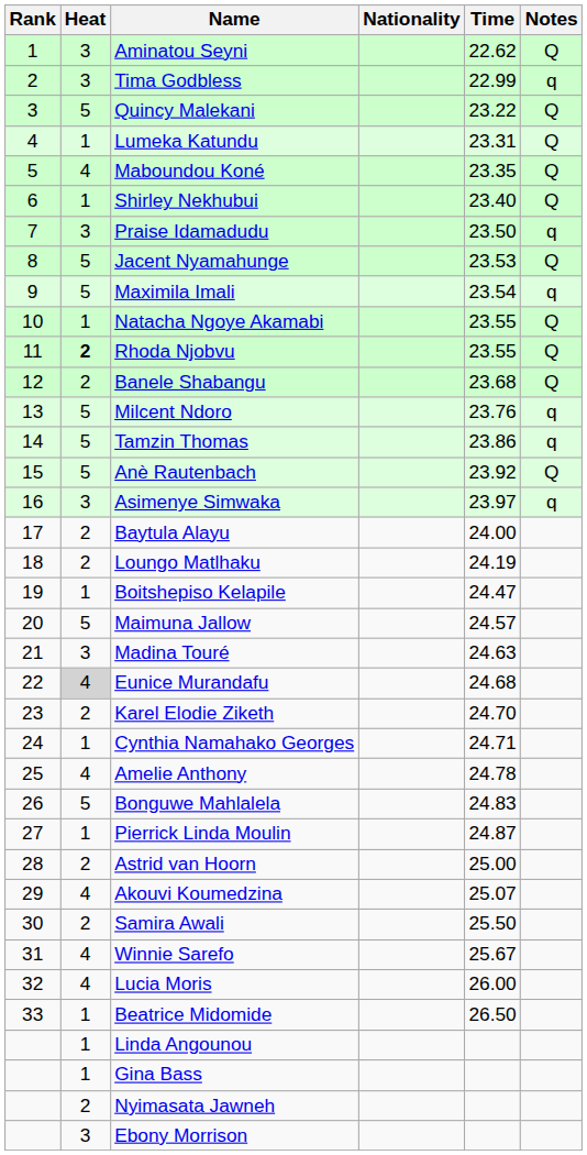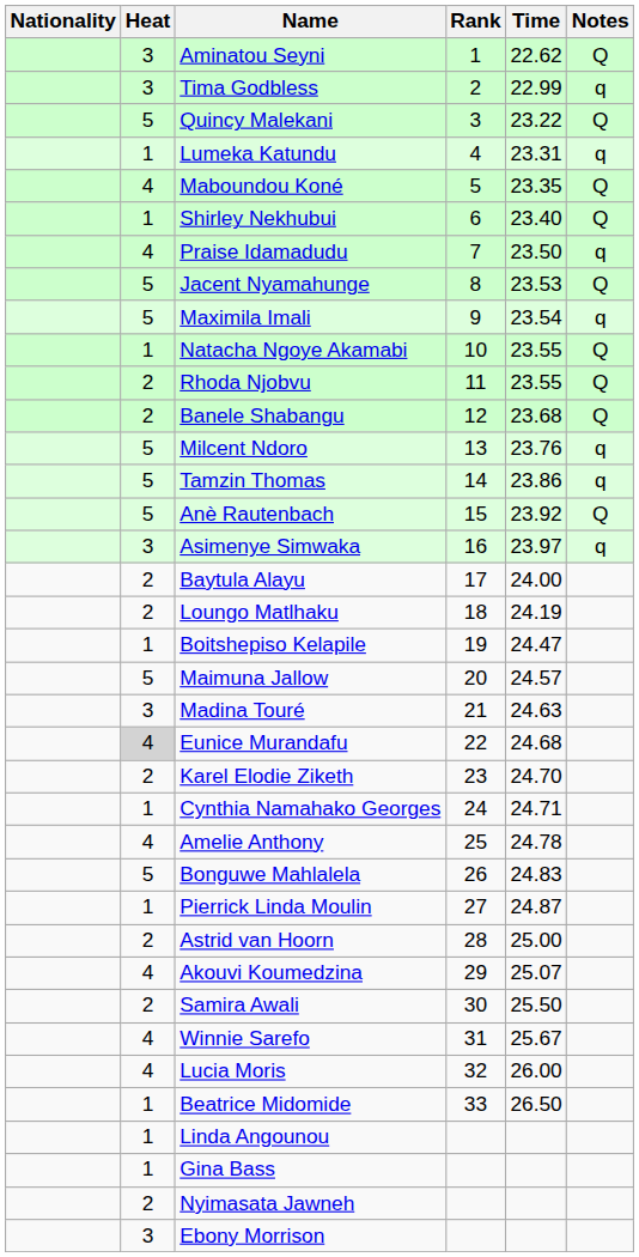 <table class="wikitable sortable" style="text-align:center">
 <tr>
-<th>Rank</th>
+<th>Nationality</th>
 <th>Heat</th>
 <th>Name</th>
-<th>Nationality</th>
+<th>Rank</th>
 <th>Time</th>
 <th>Notes</th>
 </tr>
 <tr bgcolor=ccffcc>
-<td>1</td>
+<td align=left></td>
 <td>3</td>
 <td align=left><a href='#'>Aminatou Seyni</a></td>
-<td align=left></td>
+<td>1</td>
 <td>22.62</td>
 <td>Q</td>
 </tr>
 <tr bgcolor=ccffcc>
-<td>2</td>
+<td align=left></td>
 <td>3</td>
 <td align=left><a href='#'>Tima Godbless</a></td>
-<td align=left></td>
+<td>2</td>
 <td>22.99</td>
 <td>q</td>
 </tr>
 <tr bgcolor=ccffcc>
-<td>3</td>
+<td align=left></td>
 <td>5</td>
 <td align=left><a href='#'>Quincy Malekani</a></td>
-<td align=left></td>
+<td>3</td>
 <td>23.22</td>
 <td>Q</td>
 </tr>
 <tr bgcolor=ddffdd>
-<td>4</td>
+<td align=left></td>
 <td>1</td>
 <td align=left><a href='#'>Lumeka Katundu</a></td>
-<td align=left></td>
+<td>4</td>
 <td>23.31</td>
-<td>Q</td>
+<td>q</td>
 </tr>
 <tr bgcolor=ccffcc>
-<td>5</td>
+<td align=left></td>
 <td>4</td>
 <td align=left><a href='#'>Maboundou Koné</a></td>
-<td align=left></td>
+<td>5</td>
 <td>23.35</td>
 <td>Q</td>
 </tr>
 <tr bgcolor=ccffcc>
-<td>6</td>
+<td align=left></td>
 <td>1</td>
 <td align=left><a href='#'>Shirley Nekhubui</a></td>
-<td align=left></td>
+<td>6</td>
 <td>23.40</td>
 <td>Q</td>
 </tr>
 <tr bgcolor=ccffcc>
+<td align=left></td>
+<td>4</td>
+<td align=left><a href='#'>Praise Idamadudu</a></td>
 <td>7</td>
-<td>3</td>
-<td align=left><a href='#'>Praise Idamadudu</a></td>
-<td align=left></td>
 <td>23.50</td>
 <td>q</td>
 </tr>
 <tr bgcolor=ccffcc>
-<td>8</td>
+<td align=left></td>
 <td>5</td>
 <td align=left><a href='#'>Jacent Nyamahunge</a></td>
-<td align=left></td>
+<td>8</td>
 <td>23.53</td>
 <td>Q</td>
 </tr>
 <tr bgcolor=ddffdd>
-<td>9</td>
+<td align=left></td>
 <td>5</td>
 <td align=left><a href='#'>Maximila Imali</a></td>
-<td align=left></td>
+<td>9</td>
 <td>23.54</td>
 <td>q</td>
 </tr>
 <tr bgcolor=ccffcc>
-<td>10</td>
+<td align=left></td>
 <td>1</td>
 <td align=left><a href='#'>Natacha Ngoye Akamabi</a></td>
-<td align=left></td>
+<td>10</td>
 <td>23.55</td>
 <td>Q</td>
 </tr>
 <tr bgcolor=ccffcc>
+<td align=left></td>
+<td>2</td>
+<td align=left><a href='#'>Rhoda Njobvu</a></td>
 <td>11</td>
-<td><strong>2</strong></td>
-<td align=left><a href='#'>Rhoda Njobvu</a></td>
-<td align=left></td>
 <td>23.55</td>
 <td>Q</td>
 </tr>
 <tr bgcolor=ccffcc>
-<td>12</td>
+<td align=left></td>
 <td>2</td>
 <td align=left><a href='#'>Banele Shabangu</a></td>
-<td align=left></td>
+<td>12</td>
 <td>23.68</td>
 <td>Q</td>
 </tr>
 <tr bgcolor=ddffdd>
-<td>13</td>
+<td align=left></td>
 <td>5</td>
 <td align=left><a href='#'>Milcent Ndoro</a></td>
-<td align=left></td>
+<td>13</td>
 <td>23.76</td>
 <td>q</td>
 </tr>
 <tr bgcolor=ddffdd>
-<td>14</td>
+<td align=left></td>
 <td>5</td>
 <td align=left><a href='#'>Tamzin Thomas</a></td>
-<td align=left></td>
+<td>14</td>
 <td>23.86</td>
 <td>q</td>
 </tr>
 <tr bgcolor=ddffdd>
-<td>15</td>
+<td align=left></td>
 <td>5</td>
 <td align=left><a href='#'>Anè Rautenbach</a></td>
-<td align=left></td>
+<td>15</td>
 <td>23.92</td>
 <td>Q</td>
 </tr>
 <tr bgcolor=ddffdd>
-<td>16</td>
+<td align=left></td>
 <td>3</td>
 <td align=left><a href='#'>Asimenye Simwaka</a></td>
-<td align=left></td>
+<td>16</td>
 <td>23.97</td>
 <td>q</td>
 </tr>
 <tr>
-<td>17</td>
+<td align=left></td>
 <td>2</td>
 <td align=left><a href='#'>Baytula Alayu</a></td>
-<td align=left></td>
+<td>17</td>
 <td>24.00</td>
 <td></td>
 </tr>
 <tr>
-<td>18</td>
+<td align=left></td>
 <td>2</td>
 <td align=left><a href='#'>Loungo Matlhaku</a></td>
-<td align=left></td>
+<td>18</td>
 <td>24.19</td>
 <td></td>
 </tr>
 <tr>
-<td>19</td>
+<td align=left></td>
 <td>1</td>
 <td align=left><a href='#'>Boitshepiso Kelapile</a></td>
-<td align=left></td>
+<td>19</td>
 <td>24.47</td>
 <td></td>
 </tr>
 <tr>
-<td>20</td>
+<td align=left></td>
 <td>5</td>
 <td align=left><a href='#'>Maimuna Jallow</a></td>
-<td align=left></td>
+<td>20</td>
 <td>24.57</td>
 <td></td>
 </tr>
 <tr>
-<td>21</td>
+<td align=left></td>
 <td>3</td>
 <td align=left><a href='#'>Madina Touré</a></td>
-<td align=left></td>
+<td>21</td>
 <td>24.63</td>
 <td></td>
 </tr>
 <tr>
-<td>22</td>
+<td align=left></td>
 <td style="background: lightgrey;">4</td>
 <td align=left><a href='#'>Eunice Murandafu</a></td>
-<td align=left></td>
+<td>22</td>
 <td>24.68</td>
 <td></td>
 </tr>
 <tr>
-<td>23</td>
+<td align=left></td>
 <td>2</td>
 <td align=left><a href='#'>Karel Elodie Ziketh</a></td>
-<td align=left></td>
+<td>23</td>
 <td>24.70</td>
 <td></td>
 </tr>
 <tr>
-<td>24</td>
+<td align=left></td>
 <td>1</td>
 <td align=left><a href='#'>Cynthia Namahako Georges</a></td>
-<td align=left></td>
+<td>24</td>
 <td>24.71</td>
 <td></td>
 </tr>
 <tr>
-<td>25</td>
+<td align=left></td>
 <td>4</td>
 <td align=left><a href='#'>Amelie Anthony</a></td>
-<td align=left></td>
+<td>25</td>
 <td>24.78</td>
 <td></td>
 </tr>
 <tr>
-<td>26</td>
+<td align=left></td>
 <td>5</td>
 <td align=left><a href='#'>Bonguwe Mahlalela</a></td>
-<td align=left></td>
+<td>26</td>
 <td>24.83</td>
 <td></td>
 </tr>
 <tr>
-<td>27</td>
+<td align=left></td>
 <td>1</td>
 <td align=left><a href='#'>Pierrick Linda Moulin</a></td>
-<td align=left></td>
+<td>27</td>
 <td>24.87</td>
 <td></td>
 </tr>
 <tr>
-<td>28</td>
+<td align=left></td>
 <td>2</td>
 <td align=left><a href='#'>Astrid van Hoorn</a></td>
-<td align=left></td>
+<td>28</td>
 <td>25.00</td>
 <td></td>
 </tr>
 <tr>
-<td>29</td>
+<td align=left></td>
 <td>4</td>
 <td align=left><a href='#'>Akouvi Koumedzina</a></td>
-<td align=left></td>
+<td>29</td>
 <td>25.07</td>
 <td></td>
 </tr>
 <tr>
-<td>30</td>
+<td align=left></td>
 <td>2</td>
 <td align=left><a href='#'>Samira Awali</a></td>
-<td align=left></td>
+<td>30</td>
 <td>25.50</td>
 <td></td>
 </tr>
 <tr>
-<td>31</td>
+<td align=left></td>
 <td>4</td>
 <td align=left><a href='#'>Winnie Sarefo</a></td>
-<td align=left></td>
+<td>31</td>
 <td>25.67</td>
 <td></td>
 </tr>
 <tr>
-<td>32</td>
+<td align=left></td>
 <td>4</td>
 <td align=left><a href='#'>Lucia Moris</a></td>
-<td align=left></td>
+<td>32</td>
 <td>26.00</td>
 <td></td>
 </tr>
 <tr>
-<td>33</td>
+<td align=left></td>
 <td>1</td>
 <td align=left><a href='#'>Beatrice Midomide</a></td>
-<td align=left></td>
+<td>33</td>
 <td>26.50</td>
 <td></td>
 </tr>
 <tr>
-<td></td>
+<td align=left></td>
 <td>1</td>
 <td align=left><a href='#'>Linda Angounou</a></td>
-<td align=left></td>
+<td></td>
 <td></td>
 <td></td>
 </tr>
 <tr>
-<td></td>
+<td align=left></td>
 <td>1</td>
 <td align=left><a href='#'>Gina Bass</a></td>
-<td align=left></td>
+<td></td>
 <td></td>
 <td></td>
 </tr>
 <tr>
-<td></td>
+<td align=left></td>
 <td>2</td>
 <td align=left><a href='#'>Nyimasata Jawneh</a></td>
-<td align=left></td>
+<td></td>
 <td></td>
 <td></td>
 </tr>
 <tr>
-<td></td>
+<td align=left></td>
 <td>3</td>
 <td align=left><a href='#'>Ebony Morrison</a></td>
-<td align=left></td>
+<td></td>
 <td></td>
 <td></td>
 </tr>
 </table>
